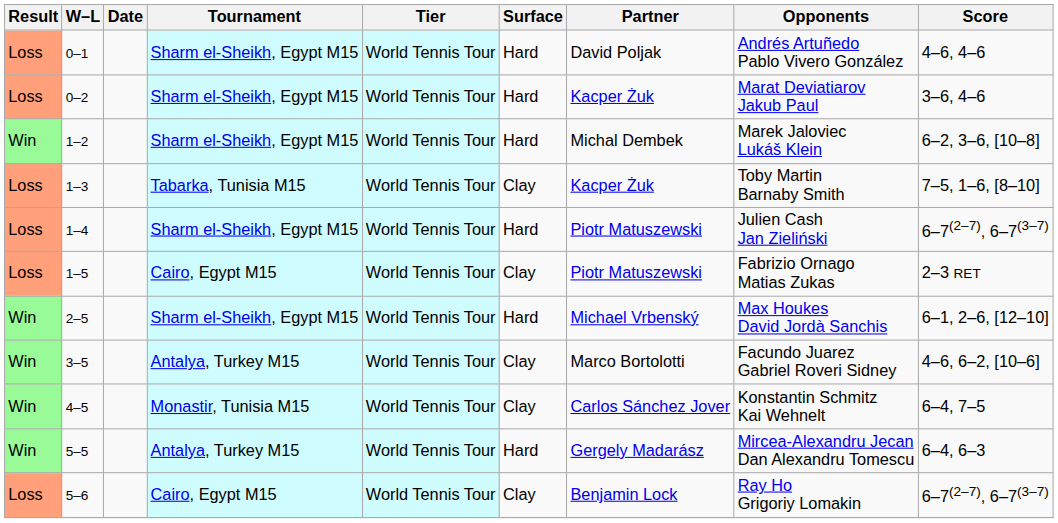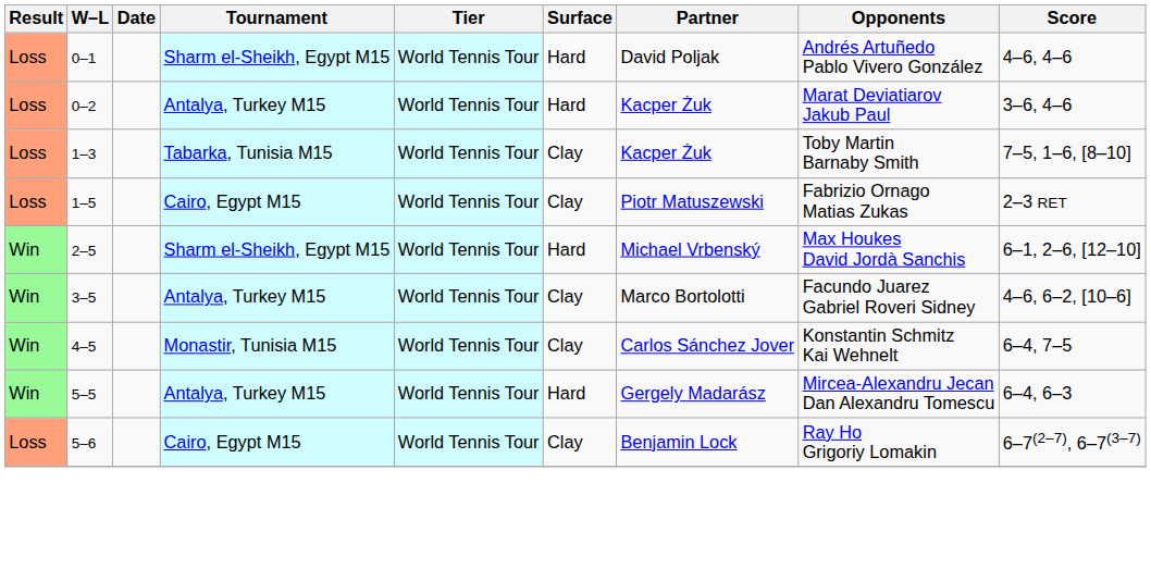 <table class="sortable wikitable">
 <tr>
 <th>Result</th>
 <th class="unsortable">W–L</th>
 <th>Date</th>
 <th>Tournament</th>
 <th>Tier</th>
 <th>Surface</th>
 <th>Partner</th>
 <th>Opponents</th>
 <th class="unsortable">Score</th>
 </tr>
 <tr>
 <td bgcolor=FFA07A>Loss</td>
 <td><small>0–1</small></td>
 <td></td>
 <td bgcolor=cffcff> <a href='#'>Sharm el-Sheikh</a>, Egypt M15</td>
 <td bgcolor=cffcff>World Tennis Tour</td>
 <td>Hard</td>
 <td> David Poljak</td>
 <td> <a href='#'>Andrés Artuñedo</a> <br>  Pablo Vivero González</td>
 <td>4–6, 4–6</td>
 </tr>
 <tr>
 <td bgcolor=FFA07A>Loss</td>
 <td><small>0–2</small></td>
 <td></td>
-<td bgcolor=cffcff> <a href='#'>Sharm el-Sheikh</a>, Egypt M15</td>
+<td bgcolor=cffcff> <a href='#'>Antalya</a>, Turkey M15</td>
 <td bgcolor=cffcff>World Tennis Tour</td>
 <td>Hard</td>
 <td> <a href='#'>Kacper Żuk</a></td>
 <td> <a href='#'>Marat Deviatiarov</a> <br>  <a href='#'>Jakub Paul</a></td>
 <td>3–6, 4–6</td>
-</tr>
-<tr>
-<td bgcolor=98FB98>Win</td>
-<td><small>1–2</small></td>
-<td></td>
-<td bgcolor=cffcff> <a href='#'>Sharm el-Sheikh</a>, Egypt M15</td>
-<td bgcolor=cffcff>World Tennis Tour</td>
-<td>Hard</td>
-<td> Michal Dembek</td>
-<td> Marek Jaloviec <br>  <a href='#'>Lukáš Klein</a></td>
-<td>6–2, 3–6, [10–8]</td>
 </tr>
 <tr>
 <td bgcolor=FFA07A>Loss</td>
 <td><small>1–3</small></td>
 <td></td>
 <td bgcolor=cffcff> <a href='#'>Tabarka</a>, Tunisia M15</td>
 <td bgcolor=cffcff>World Tennis Tour</td>
 <td>Clay</td>
 <td> <a href='#'>Kacper Żuk</a></td>
 <td> Toby Martin <br>  Barnaby Smith</td>
 <td>7–5, 1–6, [8–10]</td>
-</tr>
-<tr>
-<td bgcolor=FFA07A>Loss</td>
-<td><small>1–4</small></td>
-<td></td>
-<td bgcolor=cffcff> <a href='#'>Sharm el-Sheikh</a>, Egypt M15</td>
-<td bgcolor=cffcff>World Tennis Tour</td>
-<td>Hard</td>
-<td> <a href='#'>Piotr Matuszewski</a></td>
-<td> Julien Cash <br>  <a href='#'>Jan Zieliński</a></td>
-<td>6–7<sup>(2–7)</sup>, 6–7<sup>(3–7)</sup></td>
 </tr>
 <tr>
 <td bgcolor=FFA07A>Loss</td>
 <td><small>1–5</small></td>
 <td></td>
 <td bgcolor=cffcff> <a href='#'>Cairo</a>, Egypt M15</td>
 <td bgcolor=cffcff>World Tennis Tour</td>
 <td>Clay</td>
 <td> <a href='#'>Piotr Matuszewski</a></td>
 <td> Fabrizio Ornago <br>  Matias Zukas</td>
 <td>2–3 <small>RET</small></td>
 </tr>
 <tr>
 <td bgcolor=98FB98>Win</td>
 <td><small>2–5</small></td>
 <td></td>
 <td bgcolor=cffcff> <a href='#'>Sharm el-Sheikh</a>, Egypt M15</td>
 <td bgcolor=cffcff>World Tennis Tour</td>
 <td>Hard</td>
 <td> <a href='#'>Michael Vrbenský</a></td>
 <td> <a href='#'>Max Houkes</a> <br>  <a href='#'>David Jordà Sanchis</a></td>
 <td>6–1, 2–6, [12–10]</td>
 </tr>
 <tr>
 <td bgcolor=98FB98>Win</td>
 <td><small>3–5</small></td>
 <td></td>
 <td bgcolor=cffcff> <a href='#'>Antalya</a>, Turkey M15</td>
 <td bgcolor=cffcff>World Tennis Tour</td>
 <td>Clay</td>
 <td> Marco Bortolotti</td>
 <td> Facundo Juarez <br>  Gabriel Roveri Sidney</td>
 <td>4–6, 6–2, [10–6]</td>
 </tr>
 <tr>
 <td bgcolor=98FB98>Win</td>
 <td><small>4–5</small></td>
 <td></td>
 <td bgcolor=cffcff> <a href='#'>Monastir</a>, Tunisia M15</td>
 <td bgcolor=cffcff>World Tennis Tour</td>
 <td>Clay</td>
 <td> <a href='#'>Carlos Sánchez Jover</a></td>
 <td> Konstantin Schmitz <br>  Kai Wehnelt</td>
 <td>6–4, 7–5</td>
 </tr>
 <tr>
 <td bgcolor=98FB98>Win</td>
 <td><small>5–5</small></td>
 <td></td>
 <td bgcolor=cffcff> <a href='#'>Antalya</a>, Turkey M15</td>
 <td bgcolor=cffcff>World Tennis Tour</td>
 <td>Hard</td>
 <td> <a href='#'>Gergely Madarász</a></td>
 <td> <a href='#'>Mircea-Alexandru Jecan</a> <br>  Dan Alexandru Tomescu</td>
 <td>6–4, 6–3</td>
 </tr>
 <tr>
 <td bgcolor=FFA07A>Loss</td>
 <td><small>5–6</small></td>
 <td></td>
 <td bgcolor=cffcff> <a href='#'>Cairo</a>, Egypt M15</td>
 <td bgcolor=cffcff>World Tennis Tour</td>
 <td>Clay</td>
 <td> <a href='#'>Benjamin Lock</a></td>
 <td> <a href='#'>Ray Ho</a> <br>  Grigoriy Lomakin</td>
 <td>6–7<sup>(2–7)</sup>, 6–7<sup>(3–7)</sup></td>
 </tr>
 <tr>
 </tr>
 </table>
